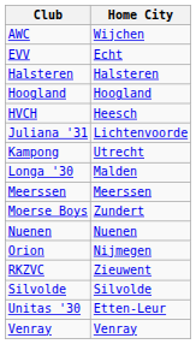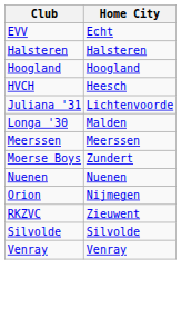 <table class="wikitable sortable">
 <tr>
 <th>Club</th>
 <th>Home City</th>
-</tr>
-<tr>
-<td><a href='#'>AWC</a></td>
-<td><a href='#'>Wijchen</a></td>
 </tr>
 <tr>
 <td><a href='#'>EVV</a></td>
 <td><a href='#'>Echt</a></td>
 </tr>
 <tr>
 <td><a href='#'>Halsteren</a></td>
 <td><a href='#'>Halsteren</a></td>
 </tr>
 <tr>
 <td><a href='#'>Hoogland</a></td>
 <td><a href='#'>Hoogland</a></td>
 </tr>
 <tr>
 <td><a href='#'>HVCH</a></td>
 <td><a href='#'>Heesch</a></td>
 </tr>
 <tr>
 <td><a href='#'>Juliana '31</a></td>
 <td><a href='#'>Lichtenvoorde</a></td>
-</tr>
-<tr>
-<td><a href='#'>Kampong</a></td>
-<td><a href='#'>Utrecht</a></td>
 </tr>
 <tr>
 <td><a href='#'>Longa '30</a></td>
 <td><a href='#'>Malden</a></td>
 </tr>
 <tr>
 <td><a href='#'>Meerssen</a></td>
 <td><a href='#'>Meerssen</a></td>
 </tr>
 <tr>
 <td><a href='#'>Moerse Boys</a></td>
 <td><a href='#'>Zundert</a></td>
 </tr>
 <tr>
 <td><a href='#'>Nuenen</a></td>
 <td><a href='#'>Nuenen</a></td>
 </tr>
 <tr>
 <td><a href='#'>Orion</a></td>
 <td><a href='#'>Nijmegen</a></td>
 </tr>
 <tr>
 <td><a href='#'>RKZVC</a></td>
 <td><a href='#'>Zieuwent</a></td>
 </tr>
 <tr>
 <td><a href='#'>Silvolde</a></td>
 <td><a href='#'>Silvolde</a></td>
 </tr>
 <tr>
-<td><a href='#'>Unitas '30</a></td>
-<td><a href='#'>Etten-Leur</a></td>
-</tr>
-<tr>
 <td><a href='#'>Venray</a></td>
 <td><a href='#'>Venray</a></td>
 </tr>
 </table>
